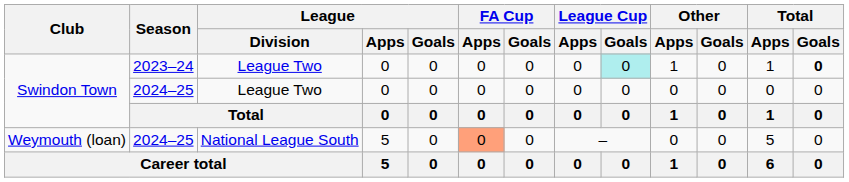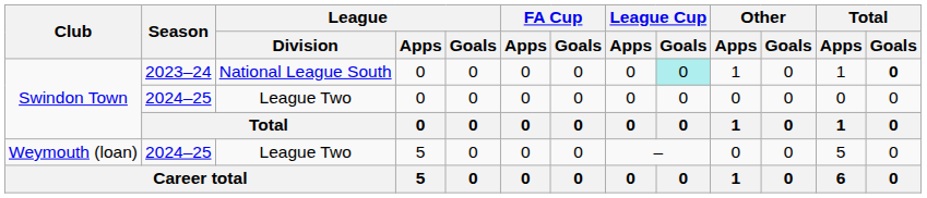 <table class="wikitable" style="text-align:center">
 <tr>
 <th rowspan="2">Club</th>
 <th rowspan="2">Season</th>
 <th colspan="3">League</th>
 <th colspan="2"><a href='#'>FA Cup</a></th>
 <th colspan="2"><a href='#'>League Cup</a></th>
 <th colspan="2">Other</th>
 <th colspan="2">Total</th>
 </tr>
 <tr>
 <th>Division</th>
 <th>Apps</th>
 <th>Goals</th>
 <th>Apps</th>
 <th>Goals</th>
 <th>Apps</th>
 <th>Goals</th>
 <th>Apps</th>
 <th>Goals</th>
 <th>Apps</th>
 <th>Goals</th>
 </tr>
 <tr>
 <td rowspan="3"><a href='#'>Swindon Town</a></td>
 <td><a href='#'>2023–24</a></td>
-<td><a href='#'>League Two</a></td>
+<td><a href='#'>National League South</a></td>
 <td>0</td>
 <td>0</td>
 <td>0</td>
 <td>0</td>
 <td>0</td>
 <td style="background: paleturquoise;">0</td>
 <td>1</td>
 <td>0</td>
 <td>1</td>
 <td><strong>0</strong></td>
 </tr>
 <tr>
 <td><a href='#'>2024–25</a></td>
 <td>League Two</td>
 <td>0</td>
 <td>0</td>
 <td>0</td>
 <td>0</td>
 <td>0</td>
 <td>0</td>
 <td>0</td>
 <td>0</td>
 <td>0</td>
 <td>0</td>
 </tr>
 <tr>
 <th colspan=2>Total</th>
 <th>0</th>
 <th>0</th>
 <th>0</th>
 <th>0</th>
 <th>0</th>
 <th>0</th>
 <th>1</th>
 <th>0</th>
 <th>1</th>
 <th>0</th>
 </tr>
 <tr>
 <td><a href='#'>Weymouth</a> (loan)</td>
 <td><a href='#'>2024–25</a></td>
-<td><a href='#'>National League South</a></td>
+<td>League Two</td>
 <td>5</td>
 <td>0</td>
-<td style="background: lightsalmon;">0</td>
+<td>0</td>
 <td>0</td>
 <td colspan="2">–</td>
 <td>0</td>
 <td>0</td>
 <td>5</td>
 <td>0</td>
 </tr>
 <tr>
 <th colspan=3>Career total</th>
 <th>5</th>
 <th>0</th>
 <th>0</th>
 <th>0</th>
 <th>0</th>
 <th>0</th>
 <th>1</th>
 <th>0</th>
 <th>6</th>
 <th>0</th>
 </tr>
 </table>
